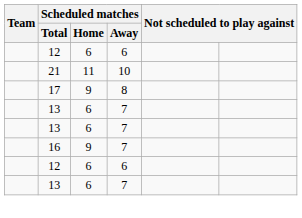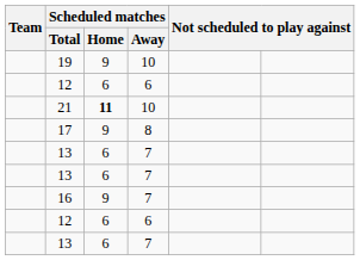 <table class="wikitable sortable" style=" margin: 1em 1em 1em 1em; text-align: center">
 <tr>
 <th rowspan=2>Team</th>
 <th colspan=3>Scheduled matches</th>
 <th rowspan=2 colspan=2 class=unsortable>Not scheduled to play against</th>
 </tr>
 <tr>
 <th>Total</th>
 <th>Home</th>
 <th>Away</th>
 </tr>
 <tr>
 <td style="text-align: left;"></td>
+<td>19</td>
+<td>9</td>
+<td>10</td>
+<td style="text-align: left;"></td>
+<td style="text-align: left;"></td>
+</tr>
+<tr>
+<td style="text-align: left;"></td>
 <td>12</td>
 <td>6</td>
 <td>6</td>
 <td style="text-align: left;"></td>
 <td style="text-align: left;"></td>
 </tr>
 <tr>
 <td style="text-align: left;"></td>
 <td>21</td>
-<td>11</td>
+<td><strong>11</strong></td>
 <td>10</td>
 <td style="text-align: left;"></td>
 <td style="text-align: left;"></td>
 </tr>
 <tr>
 <td style="text-align: left;"></td>
 <td>17</td>
 <td>9</td>
 <td>8</td>
 <td style="text-align: left;"></td>
 <td style="text-align: left;"></td>
 </tr>
 <tr>
 <td style="text-align: left;"></td>
 <td>13</td>
 <td>6</td>
 <td>7</td>
 <td style="text-align: left;"></td>
 <td style="text-align: left;"></td>
 </tr>
 <tr>
 <td style="text-align: left;"></td>
 <td>13</td>
 <td>6</td>
 <td>7</td>
 <td style="text-align: left;"></td>
 <td style="text-align: left;"></td>
 </tr>
 <tr>
 <td style="text-align: left;"></td>
 <td>16</td>
 <td>9</td>
 <td>7</td>
 <td style="text-align: left;"></td>
 <td style="text-align: left;"></td>
 </tr>
 <tr>
 <td style="text-align: left;"></td>
 <td>12</td>
 <td>6</td>
 <td>6</td>
 <td style="text-align: left;"></td>
 <td style="text-align: left;"></td>
 </tr>
 <tr>
 <td style="text-align: left;"></td>
 <td>13</td>
 <td>6</td>
 <td>7</td>
 <td style="text-align: left;"></td>
 <td style="text-align: left;"></td>
 </tr>
 </table>
